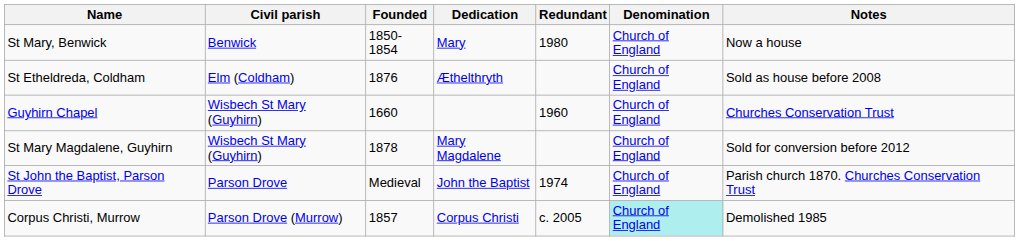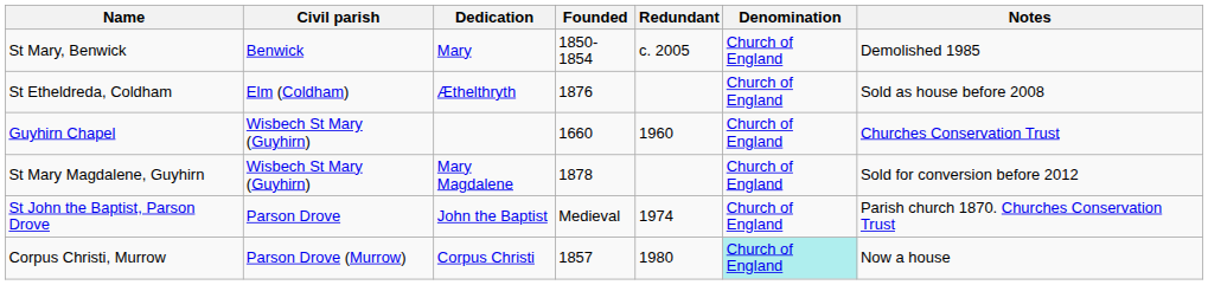 <table class="wikitable sortable">
 <tr>
 <th scope="col">Name</th>
 <th>Civil parish</th>
+<th>Dedication</th>
 <th>Founded</th>
-<th>Dedication</th>
 <th>Redundant</th>
 <th scope="col">Denomination</th>
 <th>Notes</th>
 </tr>
 <tr>
 <td>St Mary, Benwick</td>
 <td><a href='#'>Benwick</a></td>
+<td><a href='#'>Mary</a></td>
 <td>1850-1854</td>
-<td><a href='#'>Mary</a></td>
-<td>1980</td>
+<td>c. 2005</td>
 <td><a href='#'>Church of England</a></td>
-<td>Now a house</td>
+<td>Demolished 1985</td>
 </tr>
 <tr>
 <td>St Etheldreda, Coldham</td>
 <td><a href='#'>Elm</a> (<a href='#'>Coldham</a>)</td>
+<td><a href='#'>Æthelthryth</a></td>
 <td>1876</td>
-<td><a href='#'>Æthelthryth</a></td>
 <td></td>
 <td><a href='#'>Church of England</a></td>
 <td>Sold as house before 2008</td>
 </tr>
 <tr>
 <td><a href='#'>Guyhirn Chapel</a></td>
 <td><a href='#'>Wisbech St Mary</a> (<a href='#'>Guyhirn</a>)</td>
+<td></td>
 <td>1660</td>
-<td></td>
 <td>1960</td>
 <td><a href='#'>Church of England</a></td>
 <td><a href='#'>Churches Conservation Trust</a></td>
 </tr>
 <tr>
 <td>St Mary Magdalene, Guyhirn</td>
 <td><a href='#'>Wisbech St Mary</a> (<a href='#'>Guyhirn</a>)</td>
+<td><a href='#'>Mary Magdalene</a></td>
 <td>1878</td>
-<td><a href='#'>Mary Magdalene</a></td>
 <td></td>
 <td><a href='#'>Church of England</a></td>
 <td>Sold for conversion before 2012</td>
 </tr>
 <tr>
 <td><a href='#'>St John the Baptist, Parson Drove</a></td>
 <td><a href='#'>Parson Drove</a></td>
+<td><a href='#'>John the Baptist</a></td>
 <td>Medieval</td>
-<td><a href='#'>John the Baptist</a></td>
 <td>1974</td>
 <td><a href='#'>Church of England</a></td>
 <td>Parish church 1870. <a href='#'>Churches Conservation Trust</a></td>
 </tr>
 <tr>
 <td>Corpus Christi, Murrow</td>
 <td><a href='#'>Parson Drove</a> (<a href='#'>Murrow</a>)</td>
+<td><a href='#'>Corpus Christi</a></td>
 <td>1857</td>
-<td><a href='#'>Corpus Christi</a></td>
-<td>c. 2005</td>
+<td>1980</td>
 <td style="background: paleturquoise;"><a href='#'>Church of England</a></td>
-<td>Demolished 1985</td>
+<td>Now a house</td>
 </tr>
 </table>
